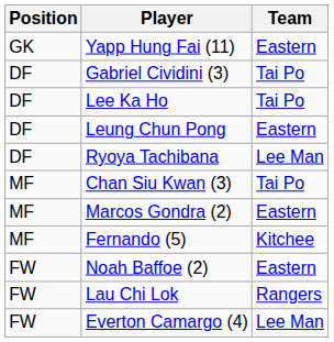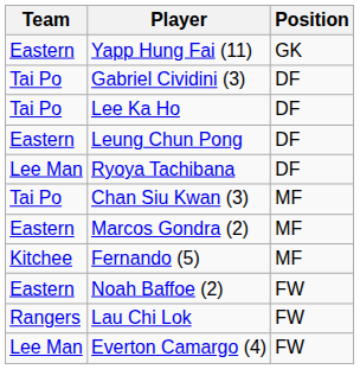 <table class="wikitable">
 <tr>
+<th>Team</th>
+<th>Player</th>
 <th>Position</th>
-<th>Player</th>
-<th>Team</th>
 </tr>
 <tr>
+<td><a href='#'>Eastern</a></td>
+<td> <a href='#'>Yapp Hung Fai</a> (11)</td>
 <td>GK</td>
-<td> <a href='#'>Yapp Hung Fai</a> (11)</td>
-<td><a href='#'>Eastern</a></td>
 </tr>
 <tr>
+<td><a href='#'>Tai Po</a></td>
+<td> <a href='#'>Gabriel Cividini</a> (3)</td>
 <td>DF</td>
-<td> <a href='#'>Gabriel Cividini</a> (3)</td>
-<td><a href='#'>Tai Po</a></td>
 </tr>
 <tr>
+<td><a href='#'>Tai Po</a></td>
+<td> <a href='#'>Lee Ka Ho</a></td>
 <td>DF</td>
-<td> <a href='#'>Lee Ka Ho</a></td>
-<td><a href='#'>Tai Po</a></td>
 </tr>
 <tr>
+<td><a href='#'>Eastern</a></td>
+<td> <a href='#'>Leung Chun Pong</a></td>
 <td>DF</td>
-<td> <a href='#'>Leung Chun Pong</a></td>
-<td><a href='#'>Eastern</a></td>
 </tr>
 <tr>
+<td><a href='#'>Lee Man</a></td>
+<td> <a href='#'>Ryoya Tachibana</a></td>
 <td>DF</td>
-<td> <a href='#'>Ryoya Tachibana</a></td>
-<td><a href='#'>Lee Man</a></td>
 </tr>
 <tr>
+<td><a href='#'>Tai Po</a></td>
+<td> <a href='#'>Chan Siu Kwan</a> (3)</td>
 <td>MF</td>
-<td> <a href='#'>Chan Siu Kwan</a> (3)</td>
-<td><a href='#'>Tai Po</a></td>
 </tr>
 <tr>
+<td><a href='#'>Eastern</a></td>
+<td> <a href='#'>Marcos Gondra</a> (2)</td>
 <td>MF</td>
-<td> <a href='#'>Marcos Gondra</a> (2)</td>
-<td><a href='#'>Eastern</a></td>
 </tr>
 <tr>
+<td><a href='#'>Kitchee</a></td>
+<td> <a href='#'>Fernando</a> (5)</td>
 <td>MF</td>
-<td> <a href='#'>Fernando</a> (5)</td>
-<td><a href='#'>Kitchee</a></td>
 </tr>
 <tr>
+<td><a href='#'>Eastern</a></td>
+<td> <a href='#'>Noah Baffoe</a> (2)</td>
 <td>FW</td>
-<td> <a href='#'>Noah Baffoe</a> (2)</td>
-<td><a href='#'>Eastern</a></td>
 </tr>
 <tr>
+<td><a href='#'>Rangers</a></td>
+<td> <a href='#'>Lau Chi Lok</a></td>
 <td>FW</td>
-<td> <a href='#'>Lau Chi Lok</a></td>
-<td><a href='#'>Rangers</a></td>
 </tr>
 <tr>
+<td><a href='#'>Lee Man</a></td>
+<td> <a href='#'>Everton Camargo</a> (4)</td>
 <td>FW</td>
-<td> <a href='#'>Everton Camargo</a> (4)</td>
-<td><a href='#'>Lee Man</a></td>
 </tr>
 </table>
